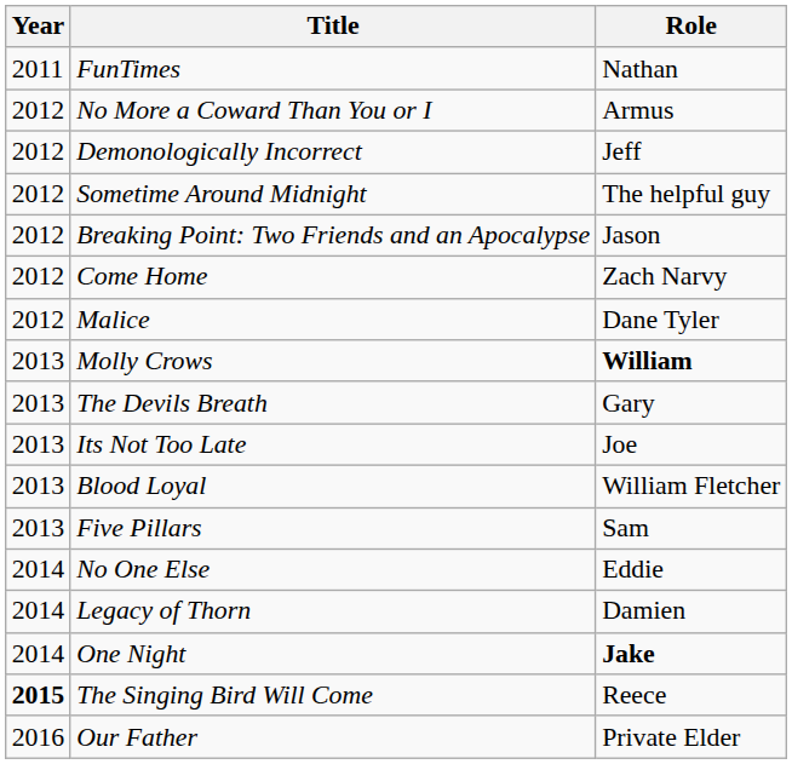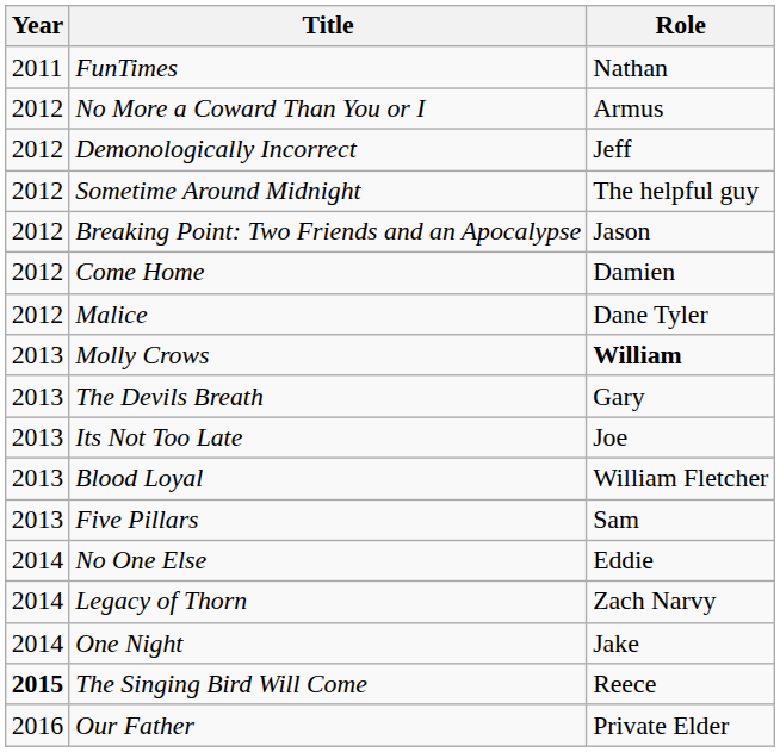 <table class="wikitable sortable">
 <tr>
 <th>Year</th>
 <th>Title</th>
 <th>Role</th>
 </tr>
 <tr>
 <td>2011</td>
 <td><em>FunTimes</em></td>
 <td>Nathan</td>
 </tr>
 <tr>
 <td>2012</td>
 <td><em>No More a Coward Than You or I</em></td>
 <td>Armus</td>
 </tr>
 <tr>
 <td>2012</td>
 <td><em>Demonologically Incorrect</em></td>
 <td>Jeff</td>
 </tr>
 <tr>
 <td>2012</td>
 <td><em>Sometime Around Midnight</em></td>
 <td>The helpful guy</td>
 </tr>
 <tr>
 <td>2012</td>
 <td><em>Breaking Point: Two Friends and an Apocalypse</em></td>
 <td>Jason</td>
 </tr>
 <tr>
 <td>2012</td>
 <td><em>Come Home</em></td>
-<td>Zach Narvy</td>
+<td>Damien</td>
 </tr>
 <tr>
 <td>2012</td>
 <td><em>Malice</em></td>
 <td>Dane Tyler</td>
 </tr>
 <tr>
 <td>2013</td>
 <td><em>Molly Crows</em></td>
 <td><strong>William</strong></td>
 </tr>
 <tr>
 <td>2013</td>
 <td><em>The Devils Breath</em></td>
 <td>Gary</td>
 </tr>
 <tr>
 <td>2013</td>
 <td><em>Its Not Too Late</em></td>
 <td>Joe</td>
 </tr>
 <tr>
 <td>2013</td>
 <td><em>Blood Loyal</em></td>
 <td>William Fletcher</td>
 </tr>
 <tr>
 <td>2013</td>
 <td><em>Five Pillars</em></td>
 <td>Sam</td>
 </tr>
 <tr>
 <td>2014</td>
 <td><em>No One Else</em></td>
 <td>Eddie</td>
 </tr>
 <tr>
 <td>2014</td>
 <td><em>Legacy of Thorn</em></td>
-<td>Damien</td>
+<td>Zach Narvy</td>
 </tr>
 <tr>
 <td>2014</td>
 <td><em>One Night</em></td>
-<td><strong>Jake</strong></td>
+<td>Jake</td>
 </tr>
 <tr>
 <td><strong>2015</strong></td>
 <td><em>The Singing Bird Will Come</em></td>
 <td>Reece</td>
 </tr>
 <tr>
 <td>2016</td>
 <td><em>Our Father</em></td>
 <td>Private Elder</td>
 </tr>
 </table>
